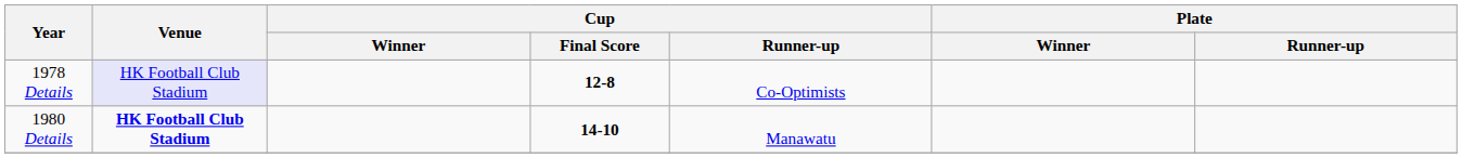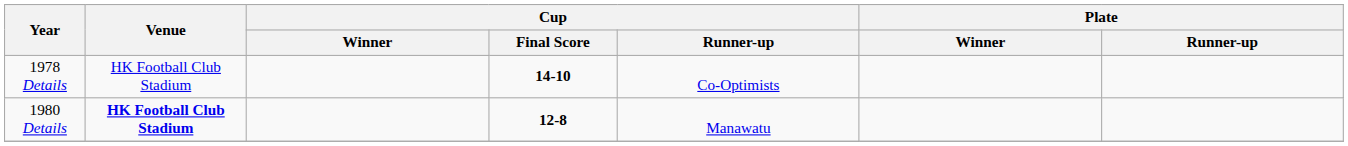 <table class="wikitable" style="font-size:90%; width: 100%; text-align: center;">
 <tr>
 <th rowspan=2 width=5%>Year</th>
 <th rowspan=2 width=10%>Venue</th>
 <th colspan=3>Cup</th>
 <th colspan=2>Plate</th>
 </tr>
 <tr>
 <th width=15%>Winner</th>
 <th width=8%>Final Score</th>
 <th width=15%>Runner-up</th>
 <th width=15%>Winner</th>
 <th width=15%>Runner-up</th>
 </tr>
 <tr>
 <td>1978<br> <em><a href='#'>Details</a></em></td>
-<td style="background: lavender;"><a href='#'>HK Football Club Stadium</a></td>
+<td><a href='#'>HK Football Club Stadium</a></td>
 <td><strong></strong></td>
-<td><strong>12-8</strong></td>
+<td><strong>14-10</strong></td>
 <td><br><a href='#'>Co-Optimists</a></td>
 <td></td>
 <td></td>
 </tr>
 <tr>
 <td>1980<br> <em><a href='#'>Details</a></em></td>
 <td><strong><a href='#'>HK Football Club Stadium</a></strong></td>
 <td><strong></strong></td>
-<td><strong>14-10</strong></td>
+<td><strong>12-8</strong></td>
 <td><br><a href='#'>Manawatu</a></td>
 <td></td>
 <td></td>
 </tr>
 <tr>
 </tr>
 </table>
